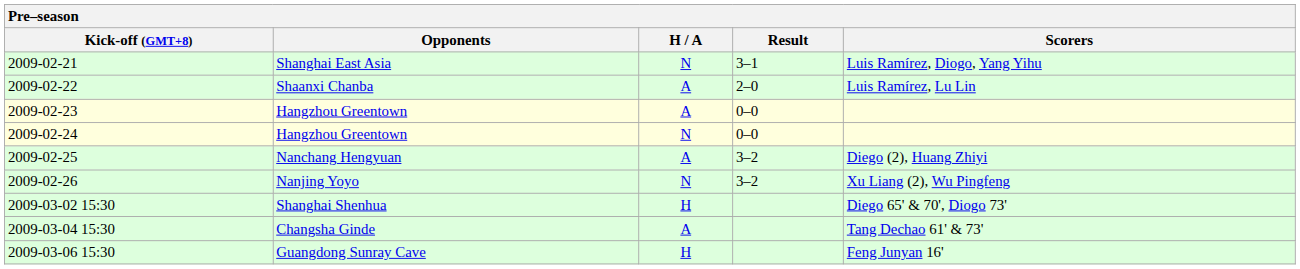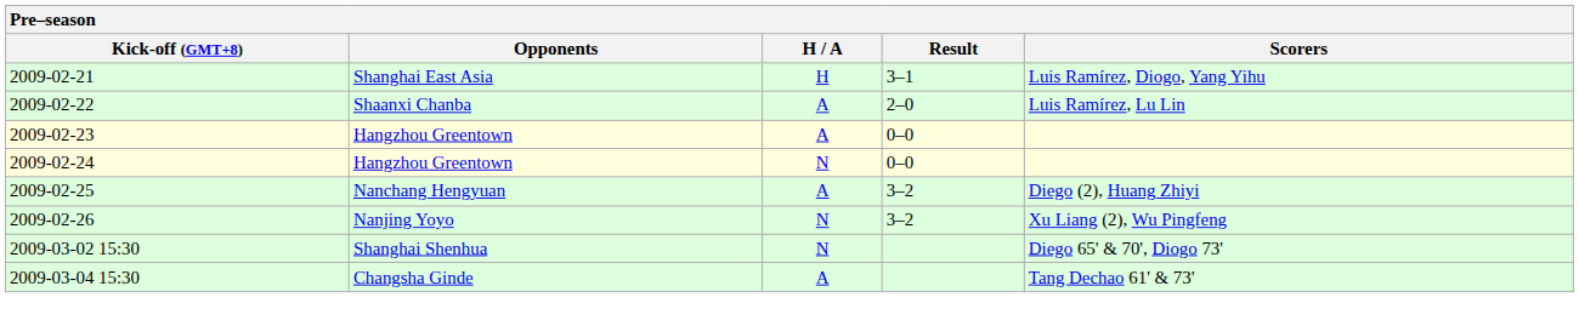 <table class="wikitable collapsible collapsed" style="width:70%;">
 <tr>
 <th colspan="5" style="text-align:left;">Pre–season</th>
 </tr>
 <tr>
 <th>Kick-off <small>(<a href='#'>GMT+8</a>)</small></th>
 <th>Opponents</th>
 <th>H / A</th>
 <th>Result</th>
 <th width=35%>Scorers</th>
 </tr>
 <tr bgcolor="#ddffdd">
 <td>2009-02-21</td>
 <td> <a href='#'>Shanghai East Asia</a></td>
-<td align=center><a href='#'>N</a></td>
+<td align=center><a href='#'>H</a></td>
 <td>3–1</td>
 <td><a href='#'>Luis Ramírez</a>, <a href='#'>Diogo</a>, <a href='#'>Yang Yihu</a></td>
 </tr>
 <tr bgcolor="#ddffdd">
 <td>2009-02-22</td>
 <td> <a href='#'>Shaanxi Chanba</a></td>
 <td align=center><a href='#'>A</a></td>
 <td>2–0</td>
 <td><a href='#'>Luis Ramírez</a>, <a href='#'>Lu Lin</a></td>
 </tr>
 <tr bgcolor="#ffffdd">
 <td>2009-02-23</td>
 <td> <a href='#'>Hangzhou Greentown</a></td>
 <td align=center><a href='#'>A</a></td>
 <td>0–0</td>
 <td></td>
 </tr>
 <tr bgcolor="#ffffdd">
 <td>2009-02-24</td>
 <td> <a href='#'>Hangzhou Greentown</a></td>
 <td align=center><a href='#'>N</a></td>
 <td>0–0</td>
 <td></td>
 </tr>
 <tr bgcolor="#ddffdd">
 <td>2009-02-25</td>
 <td> <a href='#'>Nanchang Hengyuan</a></td>
 <td align=center><a href='#'>A</a></td>
 <td>3–2</td>
 <td><a href='#'>Diego</a> (2), <a href='#'>Huang Zhiyi</a></td>
 </tr>
 <tr bgcolor="#ddffdd">
 <td>2009-02-26</td>
 <td> <a href='#'>Nanjing Yoyo</a></td>
 <td align=center><a href='#'>N</a></td>
 <td>3–2</td>
 <td><a href='#'>Xu Liang</a> (2), <a href='#'>Wu Pingfeng</a></td>
 </tr>
 <tr bgcolor="#ddffdd">
 <td>2009-03-02 15:30</td>
 <td> <a href='#'>Shanghai Shenhua</a></td>
-<td align=center><a href='#'>H</a></td>
+<td align=center><a href='#'>N</a></td>
 <td></td>
 <td><a href='#'>Diego</a> 65' & 70', <a href='#'>Diogo</a> 73'</td>
 </tr>
 <tr bgcolor="#ddffdd">
 <td>2009-03-04 15:30</td>
 <td> <a href='#'>Changsha Ginde</a></td>
 <td align=center><a href='#'>A</a></td>
 <td></td>
 <td><a href='#'>Tang Dechao</a> 61' & 73'</td>
 </tr>
-<tr bgcolor="#ddffdd">
-<td>2009-03-06 15:30</td>
-<td> <a href='#'>Guangdong Sunray Cave</a></td>
-<td align=center><a href='#'>H</a></td>
-<td></td>
-<td><a href='#'>Feng Junyan</a> 16'</td>
-</tr>
 </table>
